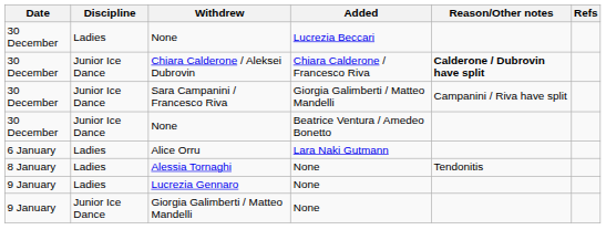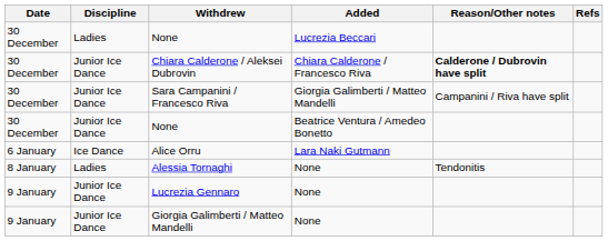 <table class="wikitable sortable">
 <tr>
 <th>Date</th>
 <th>Discipline</th>
 <th>Withdrew</th>
 <th>Added</th>
 <th>Reason/Other notes</th>
 <th>Refs</th>
 </tr>
 <tr>
 <td>30 December</td>
 <td>Ladies</td>
 <td>None</td>
 <td> <a href='#'>Lucrezia Beccari</a></td>
 <td></td>
 <td></td>
 </tr>
 <tr>
 <td>30 December</td>
 <td>Junior Ice Dance</td>
 <td> <a href='#'>Chiara Calderone</a> / Aleksei Dubrovin</td>
 <td> <a href='#'>Chiara Calderone</a> / Francesco Riva</td>
 <td><strong>Calderone / Dubrovin have split</strong></td>
 <td></td>
 </tr>
 <tr>
 <td>30 December</td>
 <td>Junior Ice Dance</td>
 <td> Sara Campanini / Francesco Riva</td>
 <td> Giorgia Galimberti / Matteo Mandelli</td>
 <td>Campanini / Riva have split</td>
 <td></td>
 </tr>
 <tr>
 <td>30 December</td>
 <td>Junior Ice Dance</td>
 <td>None</td>
 <td> Beatrice Ventura / Amedeo Bonetto</td>
 <td></td>
 <td></td>
 </tr>
 <tr>
 <td>6 January</td>
-<td>Ladies</td>
+<td>Ice Dance</td>
 <td> Alice Orru</td>
 <td> <a href='#'>Lara Naki Gutmann</a></td>
 <td></td>
 <td></td>
 </tr>
 <tr>
 <td>8 January</td>
 <td>Ladies</td>
 <td> <a href='#'>Alessia Tornaghi</a></td>
 <td>None</td>
 <td>Tendonitis</td>
 <td></td>
 </tr>
 <tr>
 <td>9 January</td>
-<td>Ladies</td>
+<td>Junior Ice Dance</td>
 <td> <a href='#'>Lucrezia Gennaro</a></td>
 <td>None</td>
 <td></td>
 <td></td>
 </tr>
 <tr>
 <td>9 January</td>
 <td>Junior Ice Dance</td>
 <td> Giorgia Galimberti / Matteo Mandelli</td>
 <td>None</td>
 <td></td>
 <td></td>
 </tr>
 </table>
